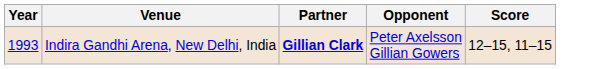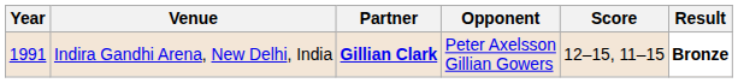 <table class="sortable wikitable" style="font-size: 90%;">
 <tr>
 <th>Year</th>
 <th>Venue</th>
 <th>Partner</th>
 <th>Opponent</th>
 <th>Score</th>
+<th>Result</th>
 </tr>
 <tr style="background:#F3E6D7">
-<td align="center"><a href='#'>1993</a></td>
+<td align="center"><a href='#'>1991</a></td>
 <td align="left"><a href='#'>Indira Gandhi Arena</a>, <a href='#'>New Delhi</a>, India</td>
 <td align="left"><strong> <a href='#'>Gillian Clark</a></strong></td>
 <td align="left"> <a href='#'>Peter Axelsson</a><br> <a href='#'>Gillian Gowers</a></td>
 <td align="left">12–15, 11–15</td>
+<td style="text-align:left; background:white"> <strong>Bronze</strong></td>
 </tr>
 </table>
